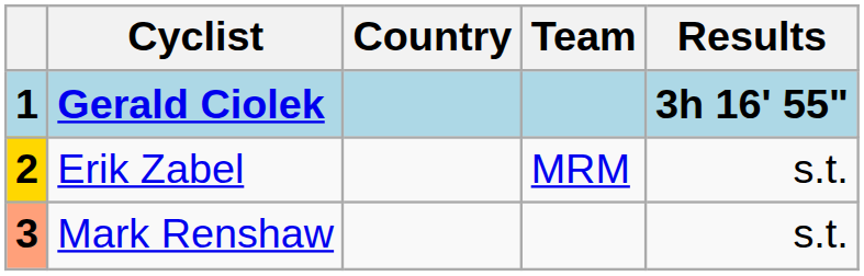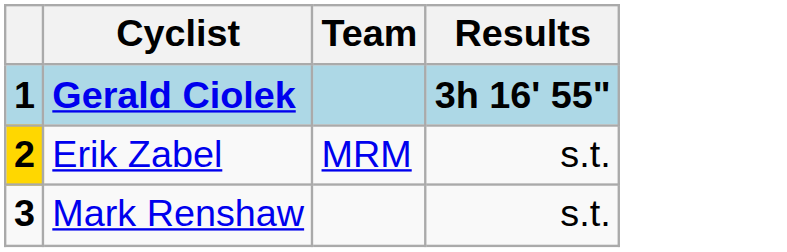 <table class="wikitable">
 <tr>
 <th></th>
 <th>Cyclist</th>
-<th>Country</th>
 <th>Team</th>
 <th>Results</th>
 </tr>
 <tr style="background:lightblue">
 <td><strong>1</strong></td>
 <td><strong><a href='#'>Gerald Ciolek</a></strong></td>
 <td><strong></strong></td>
-<td><strong></strong></td>
 <td align=right><strong>3h 16' 55"</strong></td>
 </tr>
 <tr>
 <td style="background: gold;"><strong>2</strong></td>
 <td><a href='#'>Erik Zabel</a></td>
-<td></td>
 <td><a href='#'>MRM</a></td>
 <td align=right>s.t.</td>
 </tr>
 <tr>
-<td style="background: lightsalmon;"><strong>3</strong></td>
+<td><strong>3</strong></td>
 <td><a href='#'>Mark Renshaw</a></td>
-<td></td>
 <td></td>
 <td align=right>s.t.</td>
 </tr>
 </table>
